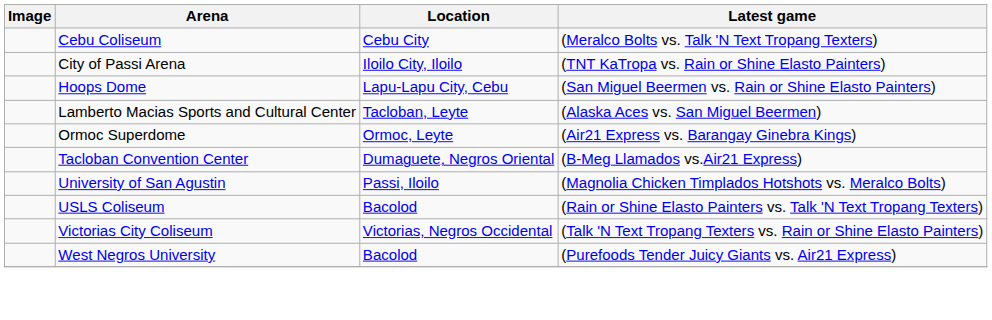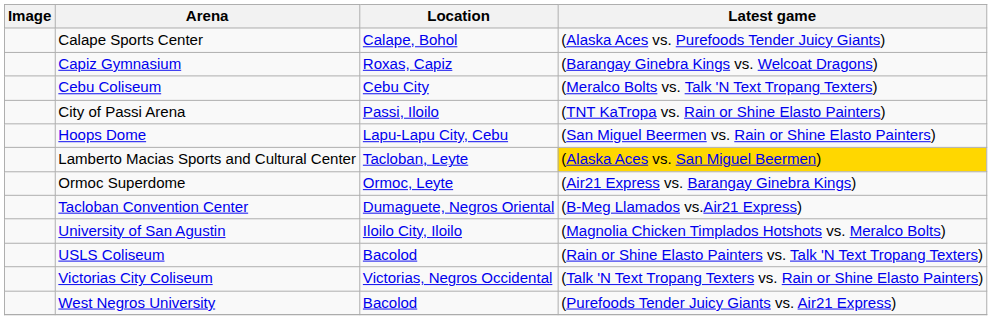 <table class="wikitable sortable">
 <tr>
 <th class="unsortable">Image</th>
 <th>Arena</th>
 <th>Location</th>
 <th>Latest game</th>
+</tr>
+<tr>
+<td></td>
+<td>Calape Sports Center</td>
+<td><a href='#'>Calape, Bohol</a></td>
+<td> (<a href='#'>Alaska Aces</a> vs. <a href='#'>Purefoods Tender Juicy Giants</a>)</td>
+</tr>
+<tr>
+<td></td>
+<td><a href='#'>Capiz Gymnasium</a></td>
+<td><a href='#'>Roxas, Capiz</a></td>
+<td> (<a href='#'>Barangay Ginebra Kings</a> vs. <a href='#'>Welcoat Dragons</a>)</td>
 </tr>
 <tr>
 <td></td>
 <td><a href='#'>Cebu Coliseum</a></td>
 <td><a href='#'>Cebu City</a></td>
 <td> (<a href='#'>Meralco Bolts</a> vs. <a href='#'>Talk 'N Text Tropang Texters</a>)</td>
 </tr>
 <tr>
 <td></td>
 <td>City of Passi Arena</td>
-<td><a href='#'>Iloilo City, Iloilo</a></td>
+<td><a href='#'>Passi, Iloilo</a></td>
 <td> (<a href='#'>TNT KaTropa</a> vs. <a href='#'>Rain or Shine Elasto Painters</a>)</td>
 </tr>
 <tr>
 <td></td>
 <td><a href='#'>Hoops Dome</a></td>
 <td><a href='#'>Lapu-Lapu City, Cebu</a></td>
 <td> (<a href='#'>San Miguel Beermen</a> vs. <a href='#'>Rain or Shine Elasto Painters</a>)</td>
 </tr>
 <tr>
 <td></td>
 <td>Lamberto Macias Sports and Cultural Center</td>
 <td><a href='#'>Tacloban, Leyte</a></td>
-<td> (<a href='#'>Alaska Aces</a> vs. <a href='#'>San Miguel Beermen</a>)</td>
+<td style="background: gold;"> (<a href='#'>Alaska Aces</a> vs. <a href='#'>San Miguel Beermen</a>)</td>
 </tr>
 <tr>
 <td></td>
 <td>Ormoc Superdome</td>
 <td><a href='#'>Ormoc, Leyte</a></td>
 <td> (<a href='#'>Air21 Express</a> vs. <a href='#'>Barangay Ginebra Kings</a>)</td>
 </tr>
 <tr>
 <td></td>
 <td><a href='#'>Tacloban Convention Center</a></td>
 <td><a href='#'>Dumaguete, Negros Oriental</a></td>
 <td> (<a href='#'>B-Meg Llamados</a> vs.<a href='#'>Air21 Express</a>)</td>
 </tr>
 <tr>
 <td></td>
 <td><a href='#'>University of San Agustin</a> <br> </td>
-<td><a href='#'>Passi, Iloilo</a></td>
+<td><a href='#'>Iloilo City, Iloilo</a></td>
 <td> (<a href='#'>Magnolia Chicken Timplados Hotshots</a> vs. <a href='#'>Meralco Bolts</a>)</td>
 </tr>
 <tr>
 <td></td>
 <td><a href='#'>USLS Coliseum</a></td>
 <td><a href='#'>Bacolod</a></td>
 <td> (<a href='#'>Rain or Shine Elasto Painters</a> vs. <a href='#'>Talk 'N Text Tropang Texters</a>)</td>
 </tr>
 <tr>
 <td></td>
 <td><a href='#'>Victorias City Coliseum</a></td>
 <td><a href='#'>Victorias, Negros Occidental</a></td>
 <td> (<a href='#'>Talk 'N Text Tropang Texters</a> vs. <a href='#'>Rain or Shine Elasto Painters</a>)</td>
 </tr>
 <tr>
 <td></td>
 <td><a href='#'>West Negros University</a> <br> </td>
 <td><a href='#'>Bacolod</a></td>
 <td> (<a href='#'>Purefoods Tender Juicy Giants</a> vs. <a href='#'>Air21 Express</a>)</td>
 </tr>
 <tr>
 </tr>
 </table>
